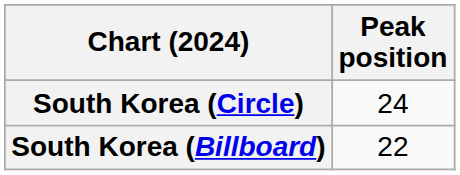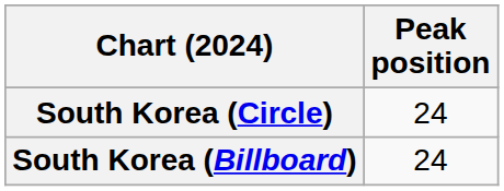 <table class="wikitable plainrowheaders sortable" style="text-align:center">
 <tr>
 <th scope="col">Chart (2024)</th>
 <th scope="col">Peak<br>position</th>
 </tr>
 <tr>
 <th scope="row">South Korea (<a href='#'>Circle</a>)</th>
 <td>24</td>
 </tr>
 <tr>
 <th scope="row">South Korea (<em><a href='#'>Billboard</a></em>)</th>
-<td>22</td>
+<td>24</td>
 </tr>
 </table>
